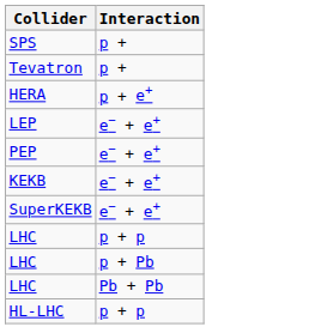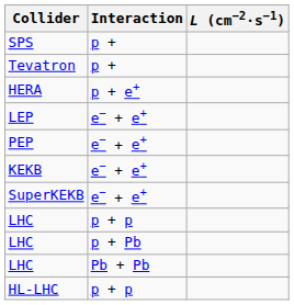 <table class=wikitable>
 <tr>
 <th>Collider</th>
 <th>Interaction</th>
+<th><em>L</em> (cm<sup>−2</sup>·s<sup>−1</sup>)</th>
 </tr>
 <tr>
 <td><a href='#'>SPS</a></td>
 <td><a href='#'>p</a> + <a href='#'></a></td>
+<td></td>
 </tr>
 <tr>
 <td><a href='#'>Tevatron</a></td>
 <td><a href='#'>p</a> + <a href='#'></a></td>
+<td></td>
 </tr>
 <tr>
 <td><a href='#'>HERA</a></td>
 <td><a href='#'>p</a> + <a href='#'>e<sup>+</sup></a></td>
+<td></td>
 </tr>
 <tr>
 <td><a href='#'>LEP</a></td>
 <td><a href='#'>e<sup>−</sup></a> + <a href='#'>e<sup>+</sup></a></td>
+<td></td>
 </tr>
 <tr>
 <td><a href='#'>PEP</a></td>
 <td><a href='#'>e<sup>−</sup></a> + <a href='#'>e<sup>+</sup></a></td>
+<td></td>
 </tr>
 <tr>
 <td><a href='#'>KEKB</a></td>
 <td><a href='#'>e<sup>−</sup></a> + <a href='#'>e<sup>+</sup></a></td>
+<td></td>
 </tr>
 <tr>
 <td><a href='#'>SuperKEKB</a></td>
 <td><a href='#'>e<sup>−</sup></a> + <a href='#'>e<sup>+</sup></a></td>
+<td></td>
 </tr>
 <tr>
 <td><a href='#'>LHC</a></td>
 <td><a href='#'>p</a> + <a href='#'>p</a></td>
+<td></td>
 </tr>
 <tr>
 <td><a href='#'>LHC</a></td>
 <td><a href='#'>p</a> + <a href='#'>Pb</a></td>
+<td></td>
 </tr>
 <tr>
 <td><a href='#'>LHC</a></td>
 <td><a href='#'>Pb</a> + <a href='#'>Pb</a></td>
+<td></td>
 </tr>
 <tr>
 <td><a href='#'>HL-LHC</a></td>
 <td><a href='#'>p</a> + <a href='#'>p</a></td>
+<td></td>
 </tr>
 </table>
